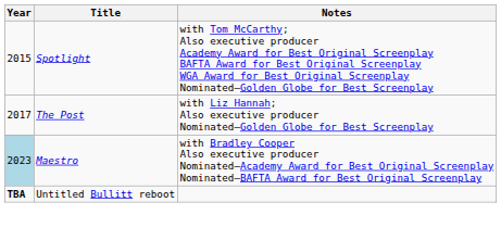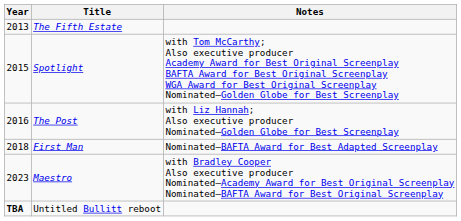 <table class="wikitable">
 <tr>
 <th>Year</th>
 <th>Title</th>
 <th>Notes</th>
 </tr>
 <tr>
+<td>2013</td>
+<td><em><a href='#'>The Fifth Estate</a></em></td>
+<td></td>
+</tr>
+<tr>
 <td>2015</td>
 <td><em><a href='#'>Spotlight</a></em></td>
 <td>with <a href='#'>Tom McCarthy</a>;<br>Also executive producer<br><a href='#'>Academy Award for Best Original Screenplay</a><br><a href='#'>BAFTA Award for Best Original Screenplay</a><br><a href='#'>WGA Award for Best Original Screenplay</a><br>Nominated—<a href='#'>Golden Globe for Best Screenplay</a></td>
 </tr>
 <tr>
-<td>2017</td>
+<td>2016</td>
 <td><em><a href='#'>The Post</a></em></td>
 <td>with <a href='#'>Liz Hannah</a>;<br>Also executive producer<br>Nominated—<a href='#'>Golden Globe for Best Screenplay</a></td>
 </tr>
 <tr>
-<td style="background: lightblue;">2023</td>
+<td>2018</td>
+<td><em><a href='#'>First Man</a></em></td>
+<td>Nominated—<a href='#'>BAFTA Award for Best Adapted Screenplay</a></td>
+</tr>
+<tr>
+<td>2023</td>
 <td><em><a href='#'>Maestro</a></em></td>
 <td>with <a href='#'>Bradley Cooper</a><br>Also executive producer<br>Nominated—<a href='#'>Academy Award for Best Original Screenplay</a><br>Nominated—<a href='#'>BAFTA Award for Best Original Screenplay</a></td>
 </tr>
 <tr>
 <td><strong>TBA</strong></td>
 <td>Untitled <a href='#'>Bullitt</a> reboot</td>
 <td></td>
 </tr>
 </table>
